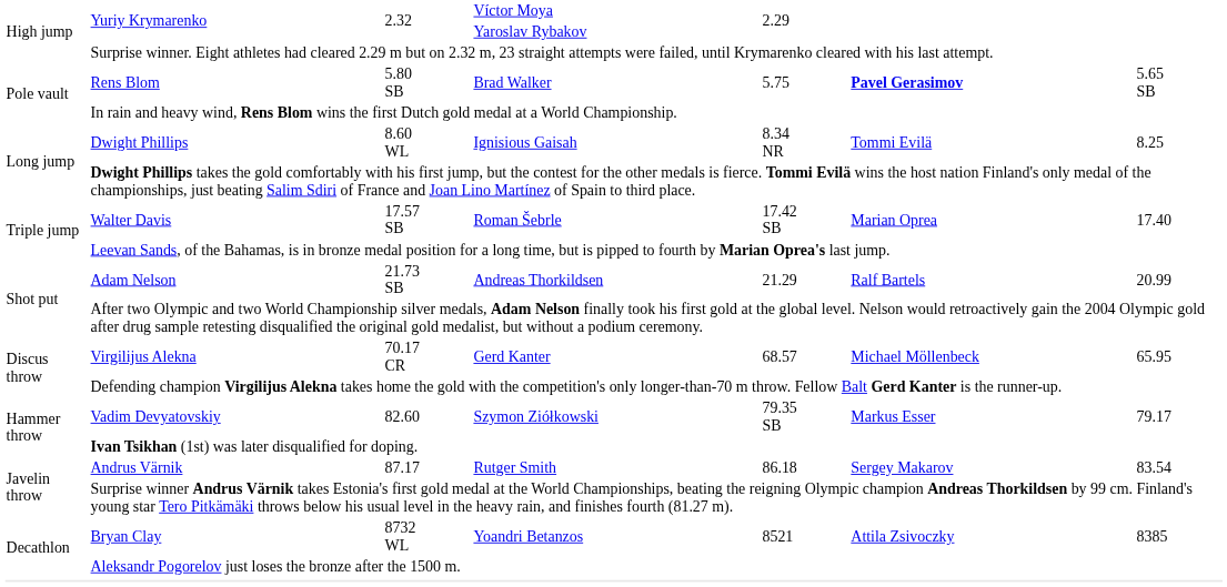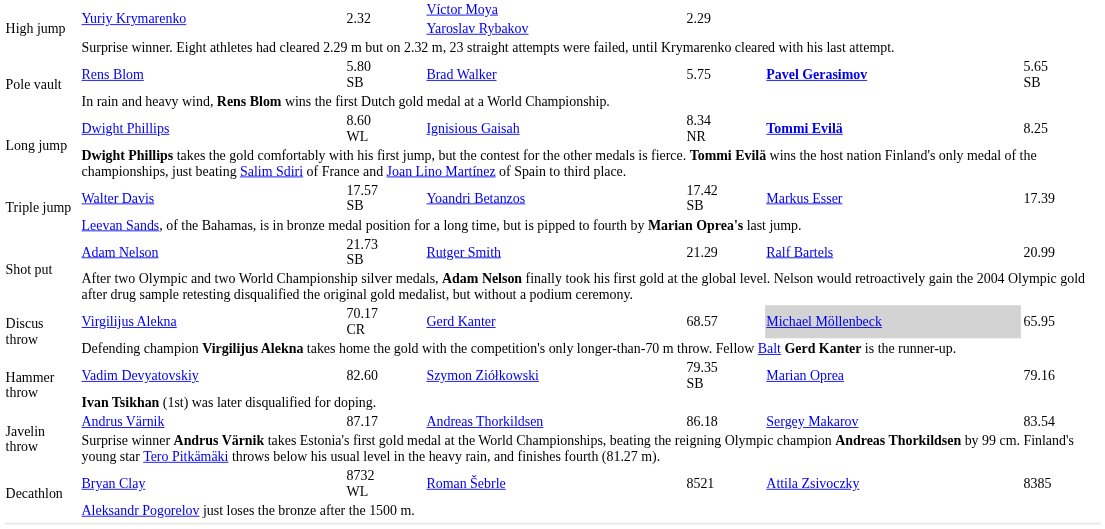 <table>
 <tr>
 <td rowspan=3>High jump<br></td>
 <td rowspan=2><a href='#'>Yuriy Krymarenko</a><br></td>
 <td rowspan=2>2.32</td>
 <td><a href='#'>Víctor Moya</a><br></td>
 <td rowspan=2>2.29</td>
 </tr>
 <tr>
 <td><a href='#'>Yaroslav Rybakov</a><br></td>
 </tr>
 <tr>
 <td colspan=6>Surprise winner. Eight athletes had cleared 2.29 m but on 2.32 m, 23 straight attempts were failed, until Krymarenko cleared with his last attempt.</td>
 </tr>
 <tr>
 <td rowspan=2>Pole vault<br></td>
 <td><a href='#'>Rens Blom</a><br></td>
 <td>5.80<br>SB</td>
 <td><a href='#'>Brad Walker</a><br></td>
 <td>5.75</td>
 <td><strong><a href='#'>Pavel Gerasimov</a><br></strong></td>
 <td>5.65<br>SB</td>
 </tr>
 <tr>
 <td colspan=6>In rain and heavy wind, <strong>Rens Blom</strong> wins the first Dutch gold medal at a World Championship.</td>
 </tr>
 <tr>
 <td rowspan=2>Long jump<br></td>
 <td><a href='#'>Dwight Phillips</a><br></td>
 <td>8.60<br>WL</td>
 <td><a href='#'>Ignisious Gaisah</a><br></td>
 <td>8.34<br>NR</td>
-<td><a href='#'>Tommi Evilä</a><br></td>
+<td><strong><a href='#'>Tommi Evilä</a><br></strong></td>
 <td>8.25</td>
 </tr>
 <tr>
 <td colspan=6><strong>Dwight Phillips</strong> takes the gold comfortably with his first jump, but the contest for the other medals is fierce. <strong>Tommi Evilä</strong> wins the host nation Finland's only medal of the championships, just beating <a href='#'>Salim Sdiri</a> of France and <a href='#'>Joan Lino Martínez</a> of Spain to third place.</td>
 </tr>
 <tr>
 <td rowspan=2>Triple jump<br></td>
 <td><a href='#'>Walter Davis</a><br></td>
 <td>17.57<br>SB</td>
-<td><a href='#'>Roman Šebrle</a><br></td>
+<td><a href='#'>Yoandri Betanzos</a><br></td>
 <td>17.42<br>SB</td>
-<td><a href='#'>Marian Oprea</a><br></td>
-<td>17.40</td>
+<td><a href='#'>Markus Esser</a><br></td>
+<td>17.39</td>
 </tr>
 <tr>
 <td colspan=6><a href='#'>Leevan Sands</a>, of the Bahamas, is in bronze medal position for a long time, but is pipped to fourth by <strong>Marian Oprea's</strong> last jump.</td>
 </tr>
 <tr>
 <td rowspan=2>Shot put<br></td>
 <td><a href='#'>Adam Nelson</a><br></td>
 <td>21.73<br>SB</td>
-<td><a href='#'>Andreas Thorkildsen</a><br></td>
+<td><a href='#'>Rutger Smith</a><br></td>
 <td>21.29</td>
 <td><a href='#'>Ralf Bartels</a><br></td>
 <td>20.99</td>
 </tr>
 <tr>
 <td colspan=6>After two Olympic and two World Championship silver medals, <strong>Adam Nelson</strong> finally took his first gold at the global level. Nelson would retroactively gain the 2004 Olympic gold after drug sample retesting disqualified the original gold medalist, but without a podium ceremony.</td>
 </tr>
 <tr>
 <td rowspan=2>Discus throw<br></td>
 <td><a href='#'>Virgilijus Alekna</a><br></td>
 <td>70.17<br>CR</td>
 <td><a href='#'>Gerd Kanter</a><br></td>
 <td>68.57</td>
-<td><a href='#'>Michael Möllenbeck</a><br></td>
+<td style="background: lightgrey;"><a href='#'>Michael Möllenbeck</a><br></td>
 <td>65.95</td>
 </tr>
 <tr>
 <td colspan=6>Defending champion <strong>Virgilijus Alekna</strong> takes home the gold with the competition's only longer-than-70 m throw. Fellow <a href='#'>Balt</a> <strong>Gerd Kanter</strong> is the runner-up.</td>
 </tr>
 <tr>
 <td rowspan=2>Hammer throw<br></td>
 <td><a href='#'>Vadim Devyatovskiy</a><br></td>
 <td>82.60</td>
 <td><a href='#'>Szymon Ziółkowski</a><br></td>
 <td>79.35<br>SB</td>
-<td><a href='#'>Markus Esser</a><br></td>
-<td>79.17</td>
+<td><a href='#'>Marian Oprea</a><br></td>
+<td>79.16</td>
 </tr>
 <tr>
 <td colspan=6><strong>Ivan Tsikhan</strong> (1st) was later disqualified for doping.</td>
 </tr>
 <tr>
 <td rowspan=2>Javelin throw<br></td>
 <td><a href='#'>Andrus Värnik</a><br></td>
 <td>87.17</td>
-<td><a href='#'>Rutger Smith</a><br></td>
+<td><a href='#'>Andreas Thorkildsen</a><br></td>
 <td>86.18</td>
 <td><a href='#'>Sergey Makarov</a><br></td>
 <td>83.54</td>
 </tr>
 <tr>
 <td colspan=6>Surprise winner <strong>Andrus Värnik</strong> takes Estonia's first gold medal at the World Championships, beating the reigning Olympic champion <strong>Andreas Thorkildsen</strong> by 99 cm. Finland's young star <a href='#'>Tero Pitkämäki</a> throws below his usual level in the heavy rain, and finishes fourth (81.27 m).</td>
 </tr>
 <tr>
 <td rowspan=2>Decathlon<br></td>
 <td><a href='#'>Bryan Clay</a><br></td>
 <td>8732<br>WL</td>
-<td><a href='#'>Yoandri Betanzos</a><br></td>
+<td><a href='#'>Roman Šebrle</a><br></td>
 <td>8521</td>
 <td><a href='#'>Attila Zsivoczky</a><br></td>
 <td>8385</td>
 </tr>
 <tr>
 <td colspan=6><a href='#'>Aleksandr Pogorelov</a> just loses the bronze after the 1500 m.</td>
 </tr>
 <tr>
 </tr>
 <tr bgcolor= e8e8e8>
 <td colspan=7></td>
 </tr>
 </table>
